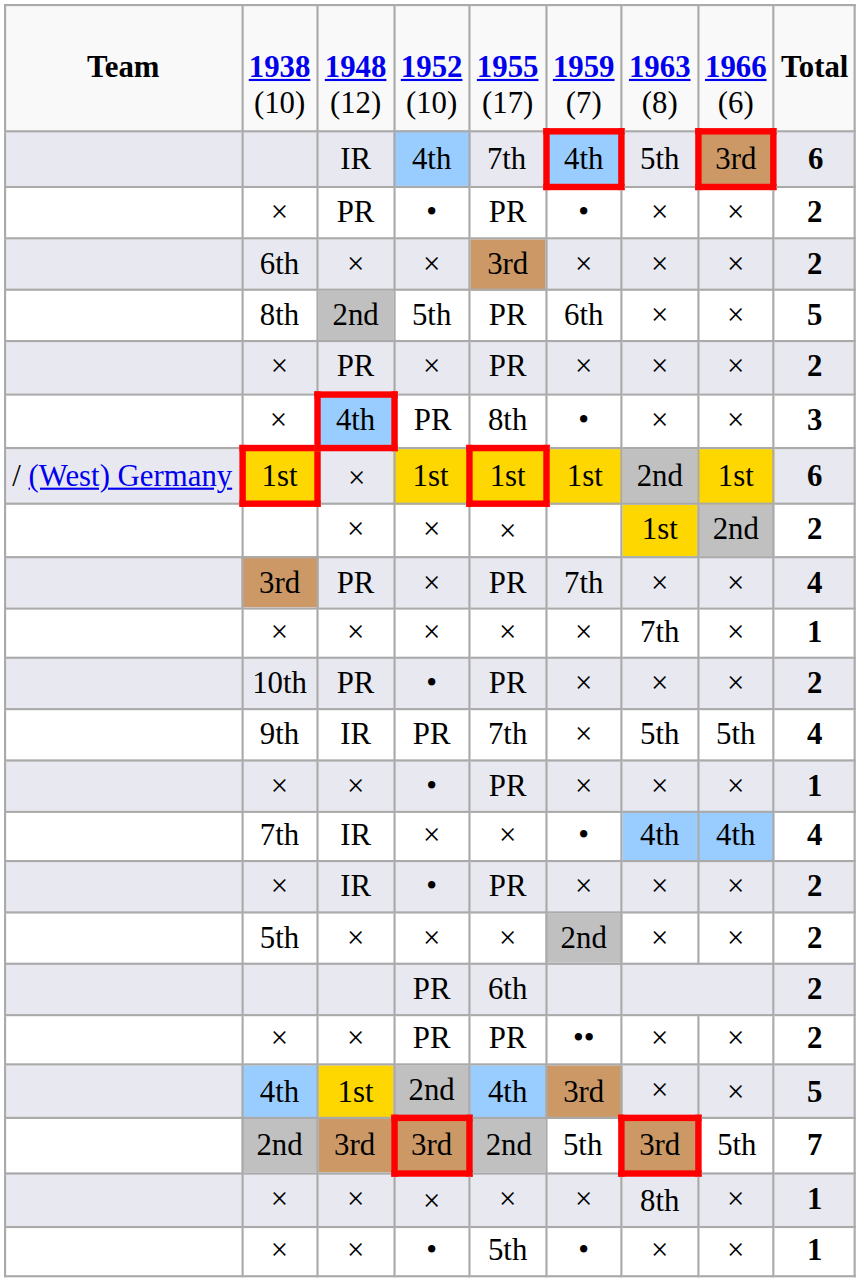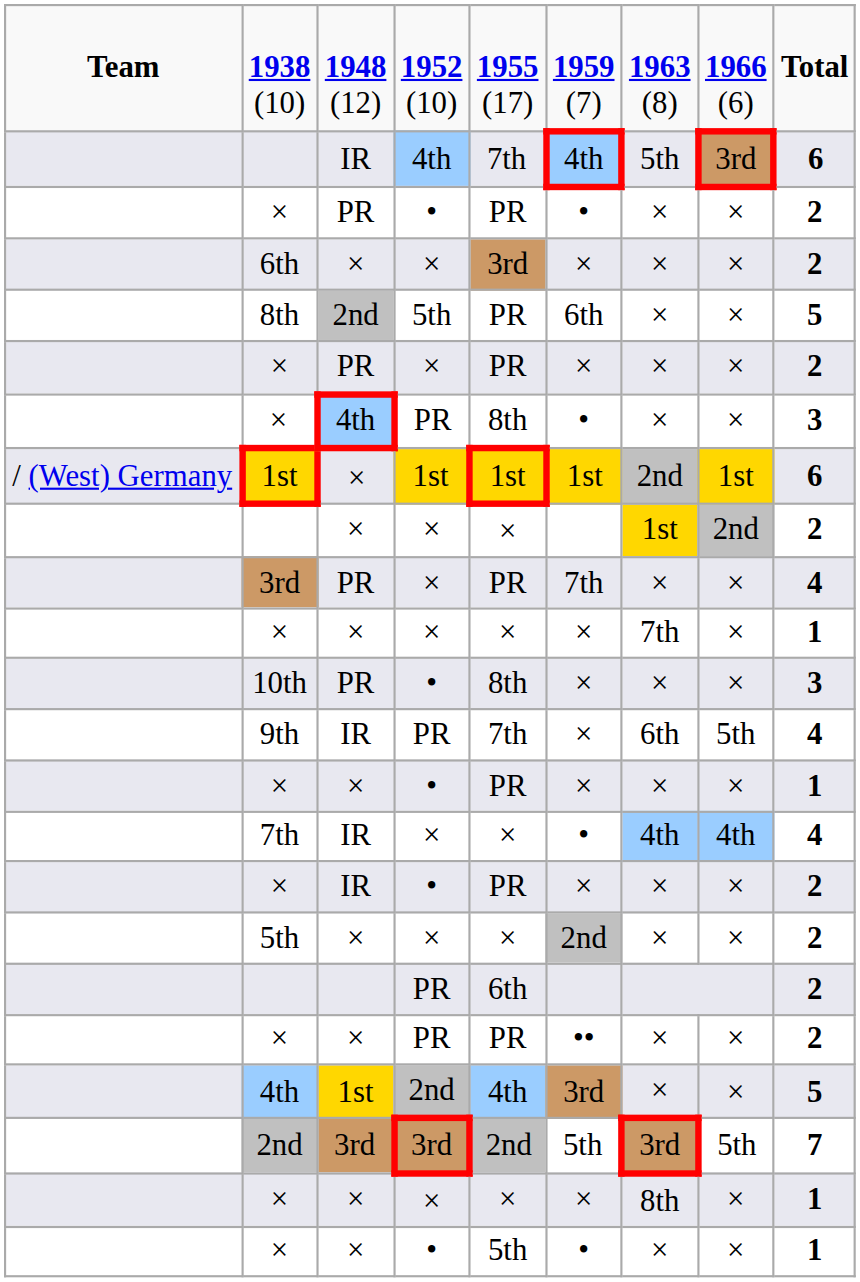 <table class="wikitable shortable" style="text-align:center; font-size:90%">
 <tr bgcolor=>
 <td><strong>Team</strong></td>
 <td><strong><br><a href='#'>1938</a><br></strong>(10)</td>
 <td><strong><br><a href='#'>1948</a><br></strong>(12)</td>
 <td><strong><br><a href='#'>1952</a><br></strong>(10)</td>
 <td><strong><br><a href='#'>1955</a><br></strong>(17)</td>
 <td><strong><br><a href='#'>1959</a><br></strong>(7)</td>
 <td><strong><br><a href='#'>1963</a><br></strong>(8)</td>
 <td><strong><br><a href='#'>1966</a><br></strong>(6)</td>
 <td><strong>Total</strong></td>
 </tr>
 <tr bgcolor= #E8E8F0>
 <td align=left></td>
 <td></td>
 <td>IR</td>
 <td bgcolor=#9acdff>4th</td>
 <td>7th</td>
 <td style="border:3px solid red" bgcolor=#9acdff>4th</td>
 <td>5th</td>
 <td style="border:3px solid red" bgcolor=#CC9966>3rd</td>
 <td><strong>6</strong></td>
 </tr>
 <tr bgcolor= #FFFFFF>
 <td align=left></td>
 <td>×</td>
 <td>PR</td>
 <td>•</td>
 <td>PR</td>
 <td>•</td>
 <td>×</td>
 <td>×</td>
 <td><strong>2</strong></td>
 </tr>
 <tr bgcolor= #E8E8F0>
 <td align=left></td>
 <td>6th</td>
 <td>×</td>
 <td>×</td>
 <td bgcolor=#CC9966>3rd</td>
 <td>×</td>
 <td>×</td>
 <td>×</td>
 <td><strong>2</strong></td>
 </tr>
 <tr bgcolor= #FFFFFF>
 <td align=left></td>
 <td>8th</td>
 <td bgcolor=silver>2nd</td>
 <td>5th</td>
 <td>PR</td>
 <td>6th</td>
 <td>×</td>
 <td>×</td>
 <td><strong>5</strong></td>
 </tr>
 <tr bgcolor= #E8E8F0>
 <td align=left></td>
 <td>×</td>
 <td>PR</td>
 <td>×</td>
 <td>PR</td>
 <td>×</td>
 <td>×</td>
 <td>×</td>
 <td><strong>2</strong></td>
 </tr>
 <tr bgcolor= #FFFFFF>
 <td align=left></td>
 <td>×</td>
 <td style="border:3px solid red" bgcolor=#9acdff>4th</td>
 <td>PR</td>
 <td>8th</td>
 <td>•</td>
 <td>×</td>
 <td>×</td>
 <td><strong>3</strong></td>
 </tr>
 <tr bgcolor= #E8E8F0>
 <td align=left>/ <a href='#'>(West) Germany</a></td>
 <td style="border:3px solid red" bgcolor=gold>1st</td>
 <td>×</td>
 <td bgcolor=gold>1st</td>
 <td style="border:3px solid red" bgcolor=gold>1st</td>
 <td bgcolor=gold>1st</td>
 <td bgcolor=silver>2nd</td>
 <td bgcolor=gold>1st</td>
 <td><strong>6</strong></td>
 </tr>
 <tr bgcolor= #FFFFFF>
 <td align=left></td>
 <td></td>
 <td>×</td>
 <td>×</td>
 <td>×</td>
 <td></td>
 <td bgcolor=gold>1st</td>
 <td bgcolor=silver>2nd</td>
 <td><strong>2</strong></td>
 </tr>
 <tr bgcolor= #E8E8F0>
 <td align=left></td>
 <td bgcolor=#CC9966>3rd</td>
 <td>PR</td>
 <td>×</td>
 <td>PR</td>
 <td>7th</td>
 <td>×</td>
 <td>×</td>
 <td><strong>4</strong></td>
 </tr>
 <tr bgcolor= #FFFFFF>
 <td align=left></td>
 <td>×</td>
 <td>×</td>
 <td>×</td>
 <td>×</td>
 <td>×</td>
 <td>7th</td>
 <td>×</td>
 <td><strong>1</strong></td>
 </tr>
 <tr bgcolor= #E8E8F0>
 <td align=left></td>
 <td>10th</td>
 <td>PR</td>
 <td>•</td>
-<td>PR</td>
+<td>8th</td>
 <td>×</td>
 <td>×</td>
 <td>×</td>
-<td><strong>2</strong></td>
+<td><strong>3</strong></td>
 </tr>
 <tr bgcolor= #FFFFFF>
 <td align=left></td>
 <td>9th</td>
 <td>IR</td>
 <td>PR</td>
 <td>7th</td>
 <td>×</td>
-<td>5th</td>
+<td>6th</td>
 <td>5th</td>
 <td><strong>4</strong></td>
 </tr>
 <tr bgcolor= #E8E8F0>
 <td align=left></td>
 <td>×</td>
 <td>×</td>
 <td>•</td>
 <td>PR</td>
 <td>×</td>
 <td>×</td>
 <td>×</td>
 <td><strong>1</strong></td>
 </tr>
 <tr bgcolor= #FFFFFF>
 <td align=left></td>
 <td>7th</td>
 <td>IR</td>
 <td>×</td>
 <td>×</td>
 <td>•</td>
 <td bgcolor=#9acdff>4th</td>
 <td bgcolor=#9acdff>4th</td>
 <td><strong>4</strong></td>
 </tr>
 <tr bgcolor= #E8E8F0>
 <td align=left></td>
 <td>×</td>
 <td>IR</td>
 <td>•</td>
 <td>PR</td>
 <td>×</td>
 <td>×</td>
 <td>×</td>
 <td><strong>2</strong></td>
 </tr>
 <tr bgcolor= #FFFFFF>
 <td align=left></td>
 <td>5th</td>
 <td>×</td>
 <td>×</td>
 <td>×</td>
 <td bgcolor=silver>2nd</td>
 <td>×</td>
 <td>×</td>
 <td><strong>2</strong></td>
 </tr>
 <tr bgcolor= #E8E8F0>
 <td align=left></td>
 <td></td>
 <td></td>
 <td>PR</td>
 <td>6th</td>
 <td></td>
 <td colspan=2></td>
 <td><strong>2</strong></td>
 </tr>
 <tr bgcolor= #FFFFFF>
 <td align=left></td>
 <td>×</td>
 <td>×</td>
 <td>PR</td>
 <td>PR</td>
 <td>••</td>
 <td>×</td>
 <td>×</td>
 <td><strong>2</strong></td>
 </tr>
 <tr bgcolor= #E8E8F0>
 <td align=left></td>
 <td bgcolor=#9acdff>4th</td>
 <td bgcolor=gold>1st</td>
 <td bgcolor=silver>2nd</td>
 <td bgcolor=#9acdff>4th</td>
 <td bgcolor=#CC9966>3rd</td>
 <td>×</td>
 <td>×</td>
 <td><strong>5</strong></td>
 </tr>
 <tr bgcolor= #FFFFFF>
 <td align=left></td>
 <td bgcolor=silver>2nd</td>
 <td bgcolor=#CC9966>3rd</td>
 <td style="border:3px solid red" bgcolor=#CC9966>3rd</td>
 <td bgcolor=silver>2nd</td>
 <td>5th</td>
 <td style="border:3px solid red" bgcolor=#CC9966>3rd</td>
 <td>5th</td>
 <td><strong>7</strong></td>
 </tr>
 <tr bgcolor= #E8E8F0>
 <td align=left></td>
 <td>×</td>
 <td>×</td>
 <td>×</td>
 <td>×</td>
 <td>×</td>
 <td>8th</td>
 <td>×</td>
 <td><strong>1</strong></td>
 </tr>
 <tr bgcolor= #FFFFFF>
 <td align=left></td>
 <td>×</td>
 <td>×</td>
 <td>•</td>
 <td>5th</td>
 <td>•</td>
 <td>×</td>
 <td>×</td>
 <td><strong>1</strong></td>
 </tr>
 </table>
